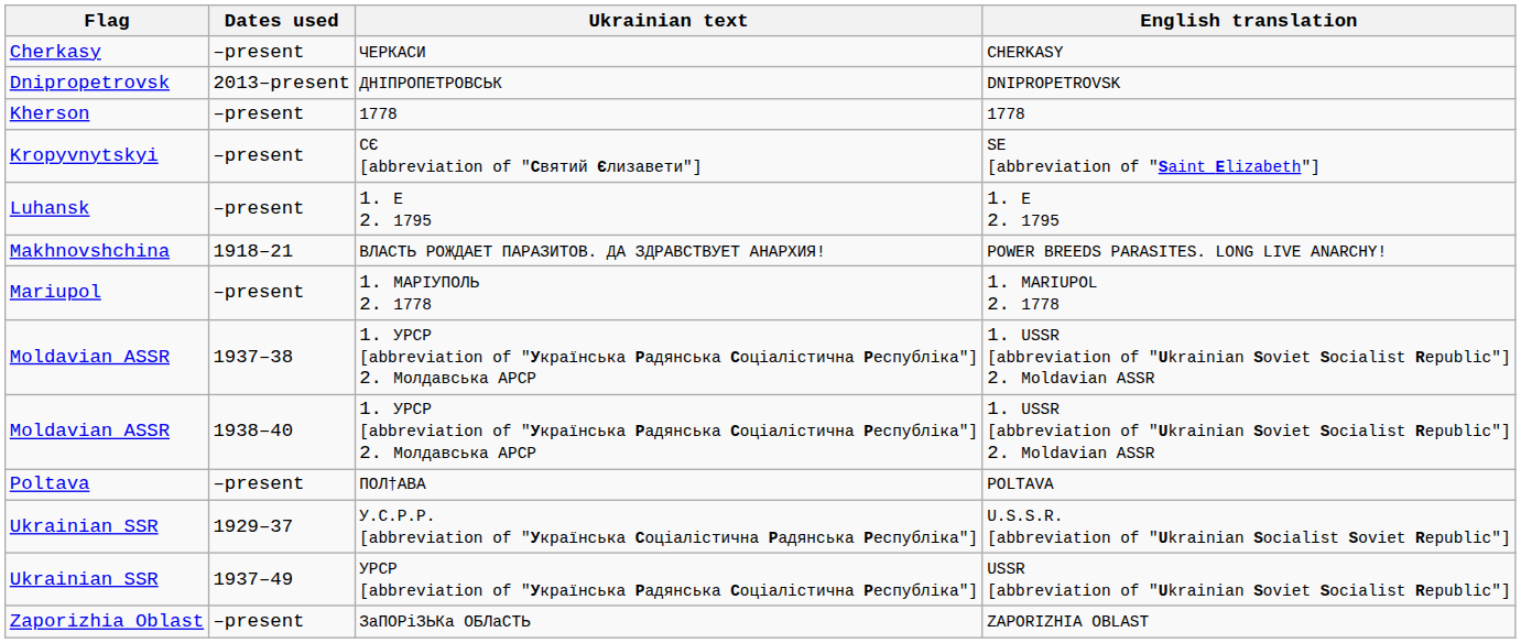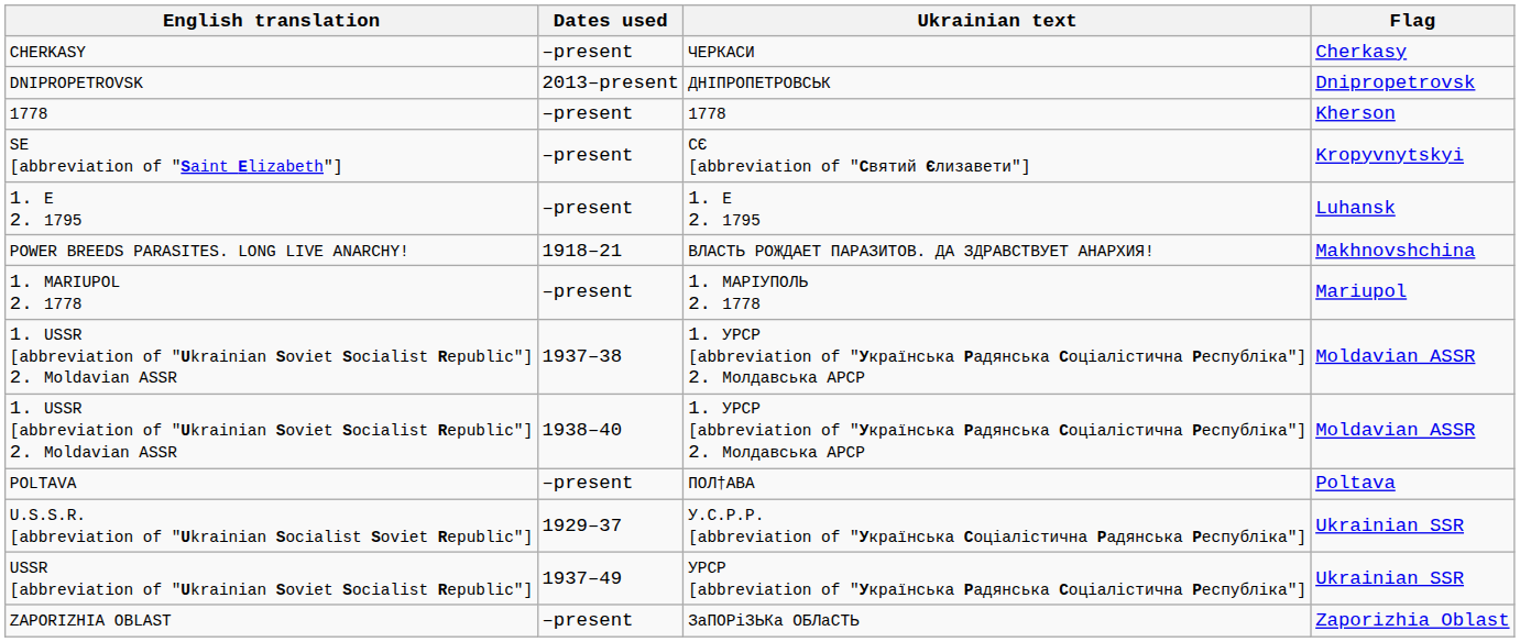 <table class="wikitable sortable noresize">
 <tr>
-<th>Flag</th>
+<th>English translation</th>
 <th>Dates used</th>
 <th>Ukrainian text</th>
-<th>English translation</th>
+<th>Flag</th>
 </tr>
 <tr>
-<td> <a href='#'>Cherkasy</a></td>
+<td><small>CHERKASY</small></td>
 <td>–present</td>
 <td><small>ЧЕРКАСИ</small></td>
-<td><small>CHERKASY</small></td>
+<td> <a href='#'>Cherkasy</a></td>
 </tr>
 <tr>
-<td> <a href='#'>Dnipropetrovsk</a></td>
+<td><small>DNIPROPETROVSK</small></td>
 <td>2013–present</td>
 <td><small>ДНІПРОПЕТРОВСЬК</small></td>
-<td><small>DNIPROPETROVSK</small></td>
+<td> <a href='#'>Dnipropetrovsk</a></td>
 </tr>
 <tr>
-<td> <a href='#'>Kherson</a></td>
+<td><small>1778</small></td>
 <td>–present</td>
 <td><small>1778</small></td>
-<td><small>1778</small></td>
+<td> <a href='#'>Kherson</a></td>
 </tr>
 <tr>
-<td> <a href='#'>Kropyvnytskyi</a></td>
+<td><small>SE<br>[abbreviation of "<a href='#'><strong>S</strong>aint <strong>E</strong>lizabeth</a>"]</small></td>
 <td>–present</td>
 <td><small>CЄ<br>[abbreviation of "<strong>С</strong>вятий <strong>Є</strong>лизавети"]</small></td>
-<td><small>SE<br>[abbreviation of "<a href='#'><strong>S</strong>aint <strong>E</strong>lizabeth</a>"]</small></td>
+<td> <a href='#'>Kropyvnytskyi</a></td>
 </tr>
 <tr>
-<td> <a href='#'>Luhansk</a></td>
+<td>1. <small>E</small><br>2. <small>1795</small></td>
 <td>–present</td>
 <td>1. <small>E</small><br>2. <small>1795</small></td>
-<td>1. <small>E</small><br>2. <small>1795</small></td>
+<td> <a href='#'>Luhansk</a></td>
 </tr>
 <tr>
-<td> <a href='#'>Makhnovshchina</a></td>
+<td><small>POWER BREEDS PARASITES. LONG LIVE ANARCHY!</small></td>
 <td>1918–21</td>
 <td><small>ВЛАСТЬ РОЖДАЕТ ПАРАЗИТОВ. ДА ЗДРАВСТВУЕТ АНАРХИЯ!</small></td>
-<td><small>POWER BREEDS PARASITES. LONG LIVE ANARCHY!</small></td>
+<td> <a href='#'>Makhnovshchina</a></td>
 </tr>
 <tr>
-<td> <a href='#'>Mariupol</a></td>
+<td>1. <small>MARIUPOL</small><br>2. <small>1778</small></td>
 <td>–present</td>
 <td>1. <small>МАРІУПОЛЬ</small><br>2. <small>1778</small></td>
-<td>1. <small>MARIUPOL</small><br>2. <small>1778</small></td>
+<td> <a href='#'>Mariupol</a></td>
 </tr>
 <tr>
-<td> <a href='#'>Moldavian ASSR</a></td>
+<td>1. <small>USSR<br>[abbreviation of "<strong>U</strong>krainian <strong>S</strong>oviet <strong>S</strong>ocialist <strong>R</strong>epublic"]</small><br>2. <small>Moldavian ASSR</small></td>
 <td>1937–38</td>
 <td>1. <small>УРСР<br>[abbreviation of "<strong>У</strong>країнська <strong>Р</strong>адянська <strong>С</strong>оціалістична <strong>Р</strong>еспубліка"]</small><br>2. <small>Молдавська АРСР</small></td>
-<td>1. <small>USSR<br>[abbreviation of "<strong>U</strong>krainian <strong>S</strong>oviet <strong>S</strong>ocialist <strong>R</strong>epublic"]</small><br>2. <small>Moldavian ASSR</small></td>
+<td> <a href='#'>Moldavian ASSR</a></td>
 </tr>
 <tr>
-<td> <a href='#'>Moldavian ASSR</a></td>
+<td>1. <small>USSR<br>[abbreviation of "<strong>U</strong>krainian <strong>S</strong>oviet <strong>S</strong>ocialist <strong>R</strong>epublic"]</small><br>2. <small>Moldavian ASSR</small></td>
 <td>1938–40</td>
 <td>1. <small>УРСР<br>[abbreviation of "<strong>У</strong>країнська <strong>Р</strong>адянська <strong>С</strong>оціалістична <strong>Р</strong>еспубліка"]</small><br>2. <small>Молдавська АРСР</small></td>
-<td>1. <small>USSR<br>[abbreviation of "<strong>U</strong>krainian <strong>S</strong>oviet <strong>S</strong>ocialist <strong>R</strong>epublic"]</small><br>2. <small>Moldavian ASSR</small></td>
+<td> <a href='#'>Moldavian ASSR</a></td>
 </tr>
 <tr>
-<td> <a href='#'>Poltava</a></td>
+<td><small>POLTAVA</small></td>
 <td>–present</td>
 <td><small>ПОЛ†АВА</small></td>
-<td><small>POLTAVA</small></td>
+<td> <a href='#'>Poltava</a></td>
 </tr>
 <tr>
-<td> <a href='#'>Ukrainian SSR</a></td>
+<td><small>U.S.S.R.<br>[abbreviation of "<strong>U</strong>krainian <strong>S</strong>ocialist <strong>S</strong>oviet <strong>R</strong>epublic"]</small></td>
 <td>1929–37</td>
 <td><small>У.C.P.Р.<br>[abbreviation of "<strong>У</strong>країнська <strong>С</strong>оціалістична <strong>Р</strong>адянська <strong>Р</strong>еспубліка"]</small></td>
-<td><small>U.S.S.R.<br>[abbreviation of "<strong>U</strong>krainian <strong>S</strong>ocialist <strong>S</strong>oviet <strong>R</strong>epublic"]</small></td>
+<td> <a href='#'>Ukrainian SSR</a></td>
 </tr>
 <tr>
-<td> <a href='#'>Ukrainian SSR</a></td>
+<td><small>USSR<br>[abbreviation of "<strong>U</strong>krainian <strong>S</strong>oviet <strong>S</strong>ocialist <strong>R</strong>epublic"]</small></td>
 <td>1937–49</td>
 <td><small>УРСР<br>[abbreviation of "<strong>У</strong>країнська <strong>Р</strong>адянська <strong>С</strong>оціалістична <strong>Р</strong>еспубліка"]</small></td>
-<td><small>USSR<br>[abbreviation of "<strong>U</strong>krainian <strong>S</strong>oviet <strong>S</strong>ocialist <strong>R</strong>epublic"]</small></td>
+<td> <a href='#'>Ukrainian SSR</a></td>
 </tr>
 <tr>
-<td> <a href='#'>Zaporizhia Oblast</a></td>
+<td><small>ZAPORIZHIA OBLAST</small></td>
 <td>–present</td>
 <td><small>ЗаПОРіЗЬКа ОБЛаСТЬ</small></td>
-<td><small>ZAPORIZHIA OBLAST</small></td>
+<td> <a href='#'>Zaporizhia Oblast</a></td>
 </tr>
 </table>
